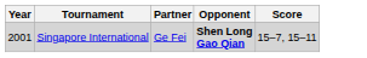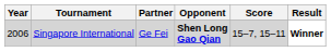 <table class="sortable wikitable" style="font-size: 90%;">
 <tr>
 <th>Year</th>
 <th>Tournament</th>
 <th>Partner</th>
 <th>Opponent</th>
 <th>Score</th>
+<th>Result</th>
 </tr>
 <tr style="background:#D5D5D5">
-<td align="center">2001</td>
+<td align="center">2006</td>
 <td align="left"><a href='#'>Singapore International</a></td>
 <td align="left"> <a href='#'>Ge Fei</a></td>
 <td align="left"><strong> Shen Long <br>  <a href='#'>Gao Qian</a></strong></td>
 <td align="left">15–7, 15–11</td>
+<td style="text-align:left; background:white"> <strong>Winner</strong></td>
 </tr>
 </table>
